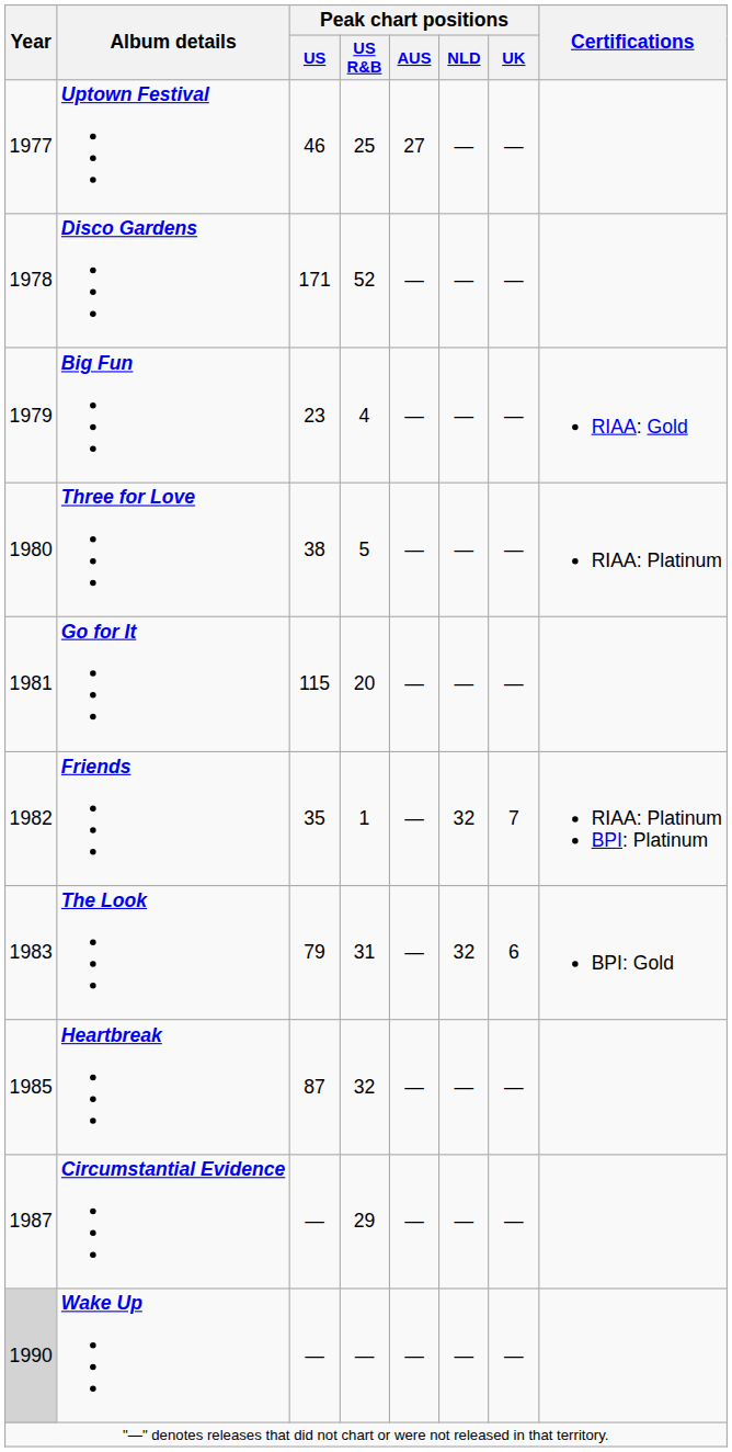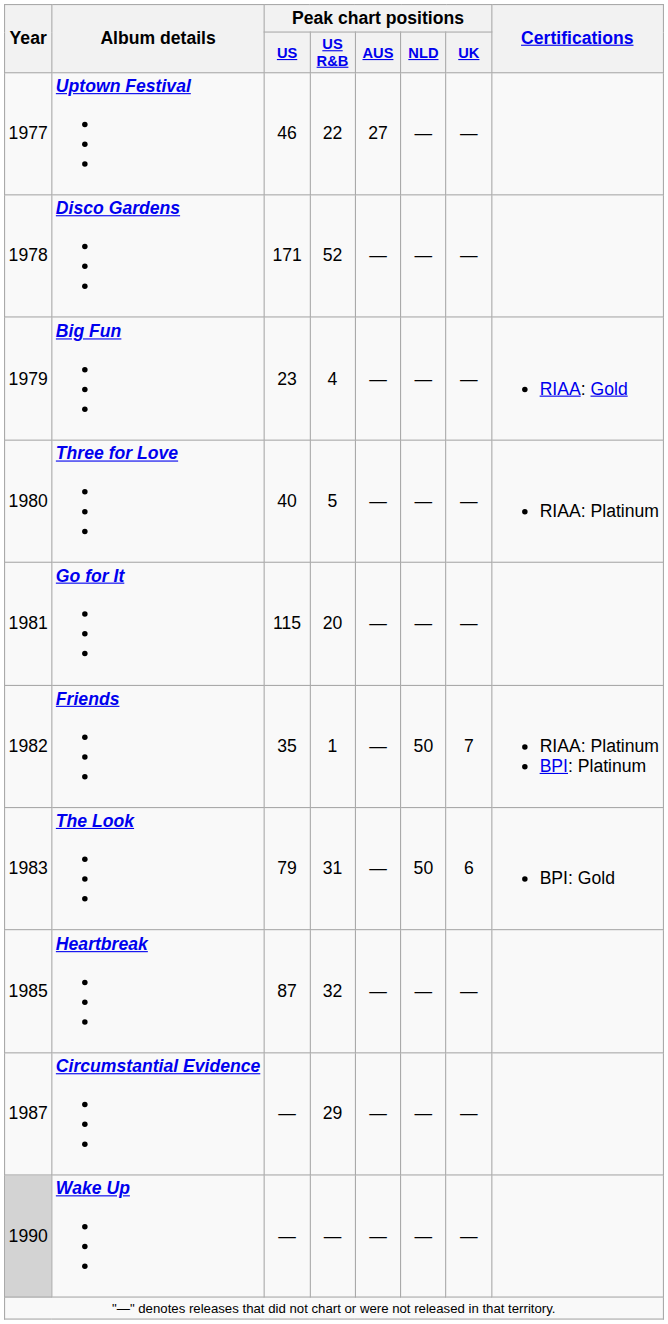 <table class="wikitable" style="text-align:center;">
 <tr>
 <th rowspan="2">Year</th>
 <th rowspan="2">Album details</th>
 <th colspan="5">Peak chart positions</th>
 <th rowspan="2"><a href='#'>Certifications</a></th>
 </tr>
 <tr style="font-size:smaller;">
 <th width="35"><a href='#'>US</a><br></th>
 <th width="35"><a href='#'>US R&B</a><br></th>
 <th width="35"><a href='#'>AUS</a><br></th>
 <th width="35"><a href='#'>NLD</a><br></th>
 <th width="35"><a href='#'>UK</a><br></th>
 </tr>
 <tr>
 <td>1977</td>
 <td align="left"><strong><em><a href='#'>Uptown Festival</a></em></strong><br><ul><li></li><li></li><li></li></ul></td>
 <td>46</td>
-<td>25</td>
+<td>22</td>
 <td>27</td>
 <td>—</td>
 <td>—</td>
 <td></td>
 </tr>
 <tr>
 <td>1978</td>
 <td align="left"><strong><em><a href='#'>Disco Gardens</a></em></strong><br><ul><li></li><li></li><li></li></ul></td>
 <td>171</td>
 <td>52</td>
 <td>—</td>
 <td>—</td>
 <td>—</td>
 <td></td>
 </tr>
 <tr>
 <td>1979</td>
 <td align="left"><strong><em><a href='#'>Big Fun</a></em></strong><br><ul><li></li><li></li><li></li></ul></td>
 <td>23</td>
 <td>4</td>
 <td>—</td>
 <td>—</td>
 <td>—</td>
 <td align="left"><br><ul><li><a href='#'>RIAA</a>: <a href='#'>Gold</a></li></ul></td>
 </tr>
 <tr>
 <td>1980</td>
 <td align="left"><strong><em><a href='#'>Three for Love</a></em></strong><br><ul><li></li><li></li><li></li></ul></td>
-<td>38</td>
+<td>40</td>
 <td>5</td>
 <td>—</td>
 <td>—</td>
 <td>—</td>
 <td align="left"><br><ul><li>RIAA: Platinum</li></ul></td>
 </tr>
 <tr>
 <td>1981</td>
 <td align="left"><strong><em><a href='#'>Go for It</a></em></strong><br><ul><li></li><li></li><li></li></ul></td>
 <td>115</td>
 <td>20</td>
 <td>—</td>
 <td>—</td>
 <td>—</td>
 <td></td>
 </tr>
 <tr>
 <td>1982</td>
 <td align="left"><strong><em><a href='#'>Friends</a></em></strong><br><ul><li></li><li></li><li></li></ul></td>
 <td>35</td>
 <td>1</td>
 <td>—</td>
-<td>32</td>
+<td>50</td>
 <td>7</td>
 <td align="left"><br><ul><li>RIAA: Platinum</li><li><a href='#'>BPI</a>: Platinum</li></ul></td>
 </tr>
 <tr>
 <td>1983</td>
 <td align="left"><strong><em><a href='#'>The Look</a></em></strong><br><ul><li></li><li></li><li></li></ul></td>
 <td>79</td>
 <td>31</td>
 <td>—</td>
-<td>32</td>
+<td>50</td>
 <td>6</td>
 <td align="left"><br><ul><li>BPI: Gold</li></ul></td>
 </tr>
 <tr>
 <td>1985</td>
 <td align="left"><strong><em><a href='#'>Heartbreak</a></em></strong><br><ul><li></li><li></li><li></li></ul></td>
 <td>87</td>
 <td>32</td>
 <td>—</td>
 <td>—</td>
 <td>—</td>
 <td align="left"></td>
 </tr>
 <tr>
 <td>1987</td>
 <td align="left"><strong><em><a href='#'>Circumstantial Evidence</a></em></strong><br><ul><li></li><li></li><li></li></ul></td>
 <td>—</td>
 <td>29</td>
 <td>—</td>
 <td>—</td>
 <td>—</td>
 <td></td>
 </tr>
 <tr>
 <td style="background: lightgrey;">1990</td>
 <td align="left"><strong><em><a href='#'>Wake Up</a></em></strong><br><ul><li></li><li></li><li></li></ul></td>
 <td>—</td>
 <td>—</td>
 <td>—</td>
 <td>—</td>
 <td>—</td>
 <td></td>
 </tr>
 <tr>
 <td colspan="11" style="text-align:center; font-size:9pt;">"—" denotes releases that did not chart or were not released in that territory.</td>
 </tr>
 </table>
